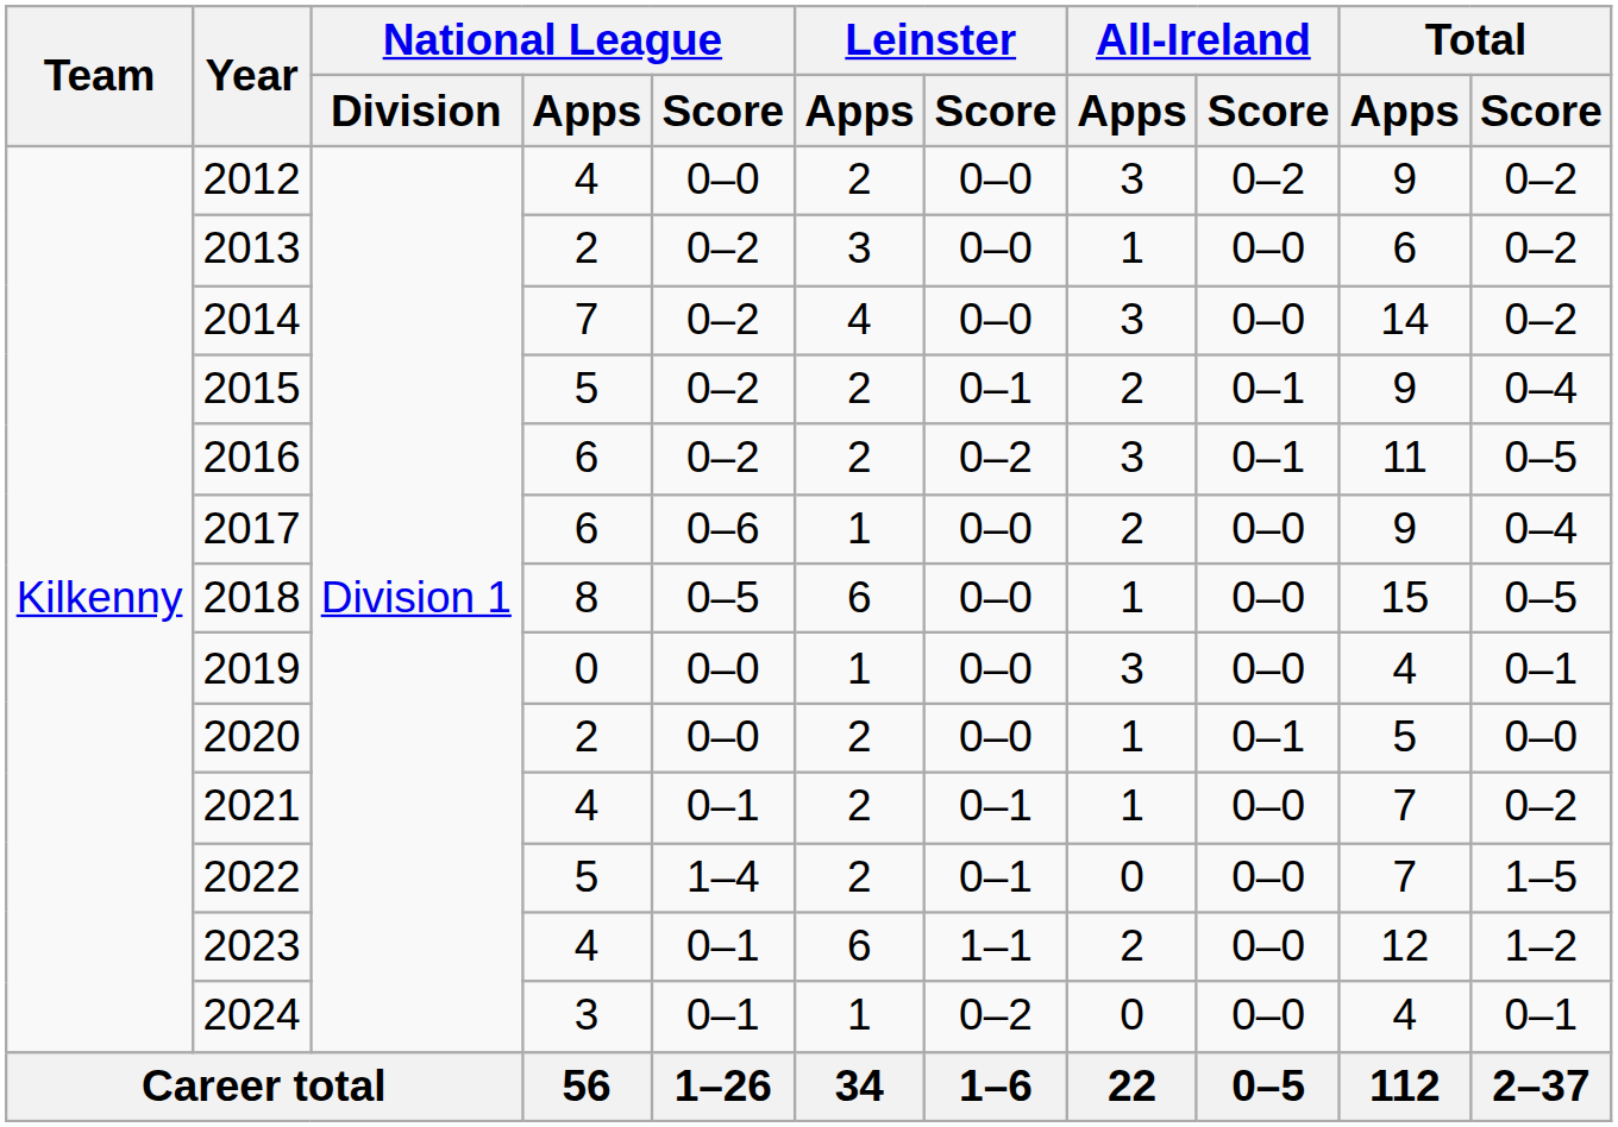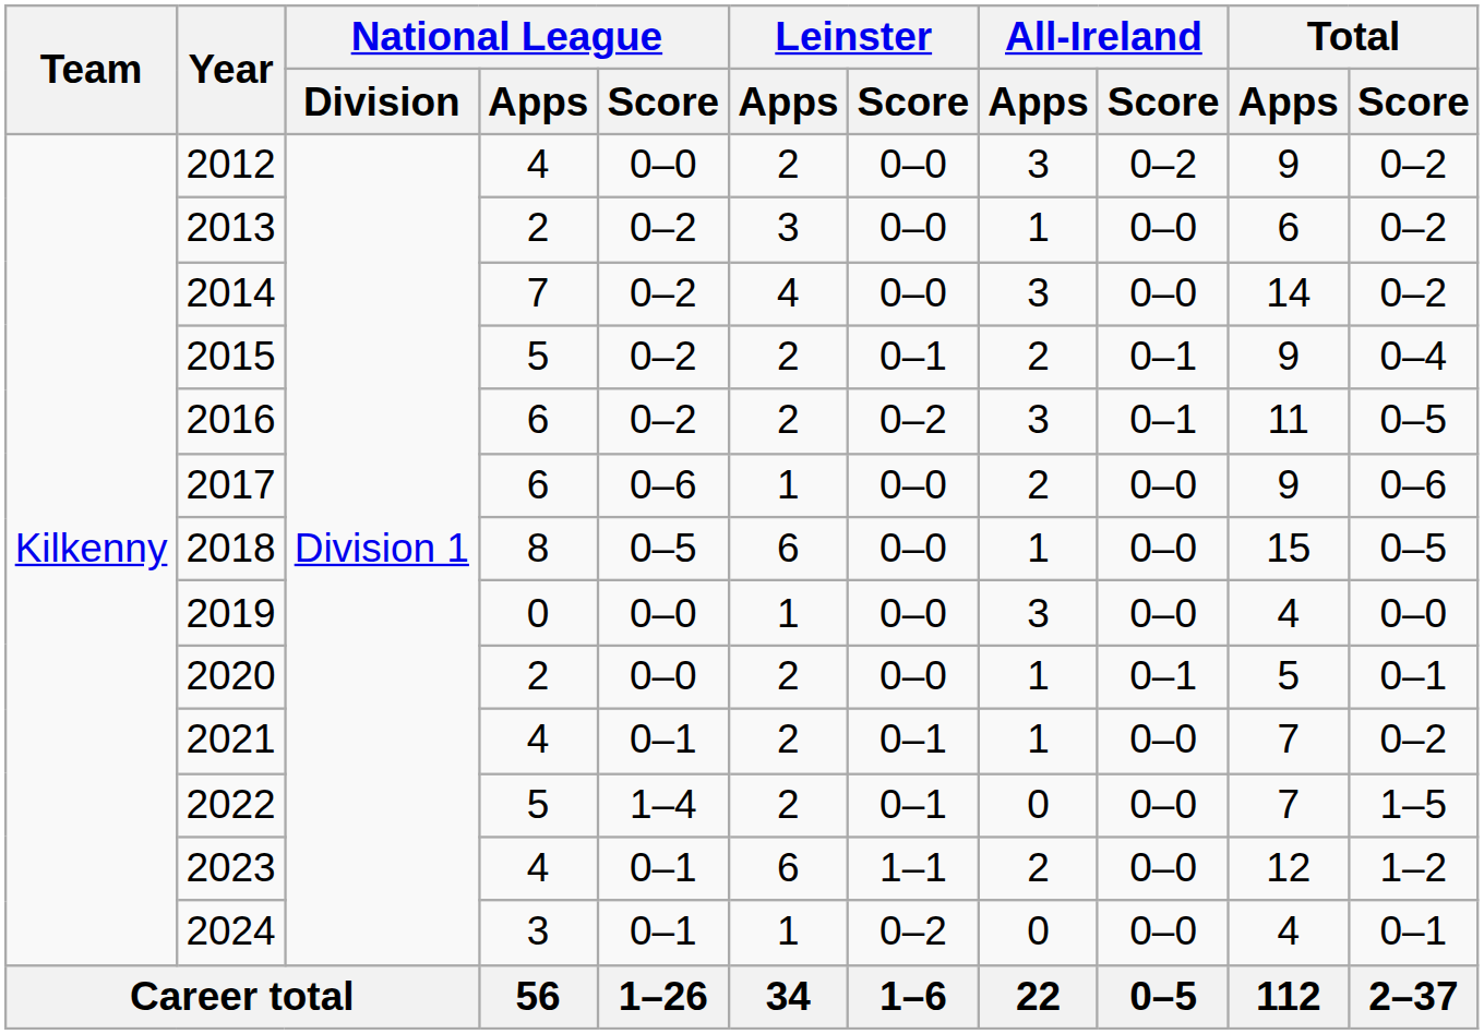 <table class="wikitable" style="text-align:center">
 <tr>
 <th rowspan="2">Team</th>
 <th rowspan="2">Year</th>
 <th colspan="3"><a href='#'>National League</a></th>
 <th colspan="2"><a href='#'>Leinster</a></th>
 <th colspan="2"><a href='#'>All-Ireland</a></th>
 <th colspan="2">Total</th>
 </tr>
 <tr>
 <th>Division</th>
 <th>Apps</th>
 <th>Score</th>
 <th>Apps</th>
 <th>Score</th>
 <th>Apps</th>
 <th>Score</th>
 <th>Apps</th>
 <th>Score</th>
 </tr>
 <tr>
 <td rowspan="13"><a href='#'>Kilkenny</a></td>
 <td>2012</td>
 <td rowspan="13"><a href='#'>Division 1</a></td>
 <td>4</td>
 <td>0–0</td>
 <td>2</td>
 <td>0–0</td>
 <td>3</td>
 <td>0–2</td>
 <td>9</td>
 <td>0–2</td>
 </tr>
 <tr>
 <td>2013</td>
 <td>2</td>
 <td>0–2</td>
 <td>3</td>
 <td>0–0</td>
 <td>1</td>
 <td>0–0</td>
 <td>6</td>
 <td>0–2</td>
 </tr>
 <tr>
 <td>2014</td>
 <td>7</td>
 <td>0–2</td>
 <td>4</td>
 <td>0–0</td>
 <td>3</td>
 <td>0–0</td>
 <td>14</td>
 <td>0–2</td>
 </tr>
 <tr>
 <td>2015</td>
 <td>5</td>
 <td>0–2</td>
 <td>2</td>
 <td>0–1</td>
 <td>2</td>
 <td>0–1</td>
 <td>9</td>
 <td>0–4</td>
 </tr>
 <tr>
 <td>2016</td>
 <td>6</td>
 <td>0–2</td>
 <td>2</td>
 <td>0–2</td>
 <td>3</td>
 <td>0–1</td>
 <td>11</td>
 <td>0–5</td>
 </tr>
 <tr>
 <td>2017</td>
 <td>6</td>
 <td>0–6</td>
 <td>1</td>
 <td>0–0</td>
 <td>2</td>
 <td>0–0</td>
 <td>9</td>
-<td>0–4</td>
+<td>0–6</td>
 </tr>
 <tr>
 <td>2018</td>
 <td>8</td>
 <td>0–5</td>
 <td>6</td>
 <td>0–0</td>
 <td>1</td>
 <td>0–0</td>
 <td>15</td>
 <td>0–5</td>
 </tr>
 <tr>
 <td>2019</td>
 <td>0</td>
 <td>0–0</td>
 <td>1</td>
 <td>0–0</td>
 <td>3</td>
 <td>0–0</td>
 <td>4</td>
-<td>0–1</td>
+<td>0–0</td>
 </tr>
 <tr>
 <td>2020</td>
 <td>2</td>
 <td>0–0</td>
 <td>2</td>
 <td>0–0</td>
 <td>1</td>
 <td>0–1</td>
 <td>5</td>
-<td>0–0</td>
+<td>0–1</td>
 </tr>
 <tr>
 <td>2021</td>
 <td>4</td>
 <td>0–1</td>
 <td>2</td>
 <td>0–1</td>
 <td>1</td>
 <td>0–0</td>
 <td>7</td>
 <td>0–2</td>
 </tr>
 <tr>
 <td>2022</td>
 <td>5</td>
 <td>1–4</td>
 <td>2</td>
 <td>0–1</td>
 <td>0</td>
 <td>0–0</td>
 <td>7</td>
 <td>1–5</td>
 </tr>
 <tr>
 <td>2023</td>
 <td>4</td>
 <td>0–1</td>
 <td>6</td>
 <td>1–1</td>
 <td>2</td>
 <td>0–0</td>
 <td>12</td>
 <td>1–2</td>
 </tr>
 <tr>
 <td>2024</td>
 <td>3</td>
 <td>0–1</td>
 <td>1</td>
 <td>0–2</td>
 <td>0</td>
 <td>0–0</td>
 <td>4</td>
 <td>0–1</td>
 </tr>
 <tr>
 <th colspan="3">Career total</th>
 <th>56</th>
 <th>1–26</th>
 <th>34</th>
 <th>1–6</th>
 <th>22</th>
 <th>0–5</th>
 <th>112</th>
 <th>2–37</th>
 </tr>
 </table>
